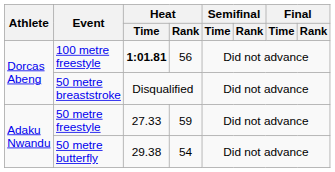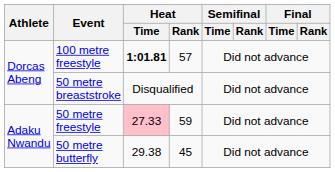 <table class="wikitable" style="text-align:center; font-size:90%; width:50%;">
 <tr>
 <th rowspan="2">Athlete</th>
 <th rowspan="2">Event</th>
 <th colspan="2">Heat</th>
 <th colspan="2">Semifinal</th>
 <th colspan="2">Final</th>
 </tr>
 <tr style="font-size:95%">
 <th>Time</th>
 <th>Rank</th>
 <th>Time</th>
 <th>Rank</th>
 <th>Time</th>
 <th>Rank</th>
 </tr>
 <tr>
 <td align=left rowspan=2><a href='#'>Dorcas Abeng</a></td>
 <td align=left><a href='#'>100 metre freestyle</a></td>
 <td><strong>1:01.81</strong></td>
-<td>56</td>
+<td>57</td>
 <td colspan=4>Did not advance</td>
 </tr>
 <tr>
 <td align=left><a href='#'>50 metre breaststroke</a></td>
 <td colspan=2>Disqualified</td>
 <td colspan=4>Did not advance</td>
 </tr>
 <tr>
 <td align=left rowspan=2><a href='#'>Adaku Nwandu</a></td>
 <td align=left><a href='#'>50 metre freestyle</a></td>
-<td>27.33</td>
+<td style="background: pink;">27.33</td>
 <td>59</td>
 <td colspan=4>Did not advance</td>
 </tr>
 <tr>
 <td align=left><a href='#'>50 metre butterfly</a></td>
 <td>29.38</td>
-<td>54</td>
+<td>45</td>
 <td colspan=4>Did not advance</td>
 </tr>
 </table>
